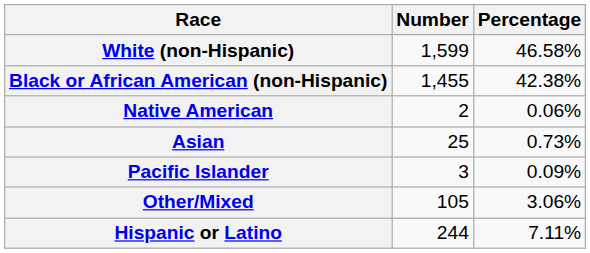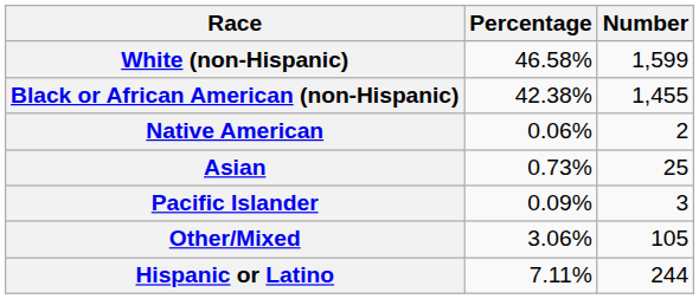 <table class="wikitable" style="text-align:right">
 <tr>
 <th scope="col">Race</th>
+<th scope="col">Percentage</th>
 <th scope="col">Number</th>
-<th scope="col">Percentage</th>
 </tr>
 <tr>
 <th scope="row"><a href='#'>White</a> (non-Hispanic)</th>
+<td>46.58%</td>
 <td>1,599</td>
-<td>46.58%</td>
 </tr>
 <tr>
 <th scope="row"><a href='#'>Black or African American</a> (non-Hispanic)</th>
+<td>42.38%</td>
 <td>1,455</td>
-<td>42.38%</td>
 </tr>
 <tr>
 <th scope="row"><a href='#'>Native American</a></th>
+<td>0.06%</td>
 <td>2</td>
-<td>0.06%</td>
 </tr>
 <tr>
 <th scope="row"><a href='#'>Asian</a></th>
+<td>0.73%</td>
 <td>25</td>
-<td>0.73%</td>
 </tr>
 <tr>
 <th scope="row"><a href='#'>Pacific Islander</a></th>
+<td>0.09%</td>
 <td>3</td>
-<td>0.09%</td>
 </tr>
 <tr>
 <th scope="row"><a href='#'>Other/Mixed</a></th>
+<td>3.06%</td>
 <td>105</td>
-<td>3.06%</td>
 </tr>
 <tr>
 <th scope="row"><a href='#'>Hispanic</a> or <a href='#'>Latino</a></th>
+<td>7.11%</td>
 <td>244</td>
-<td>7.11%</td>
 </tr>
 </table>
